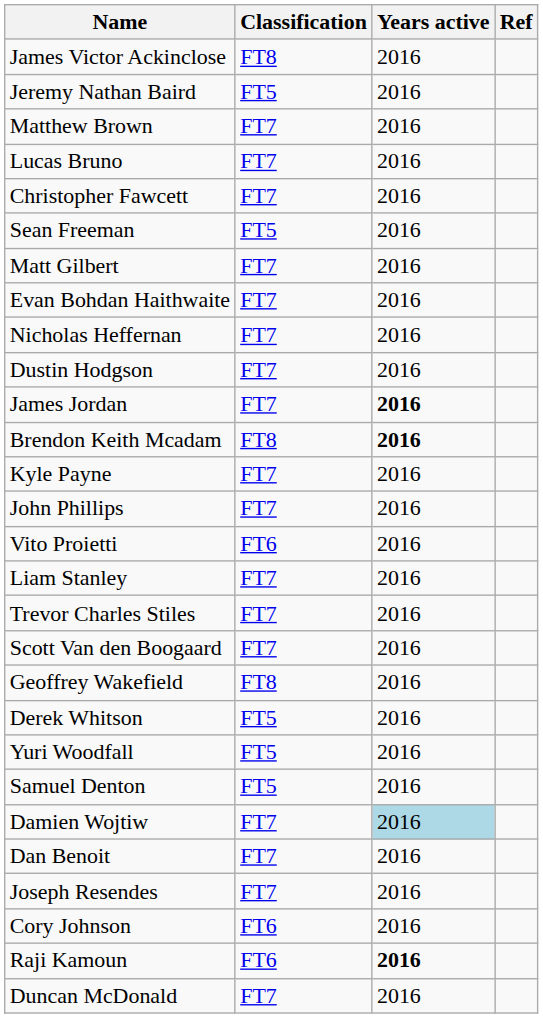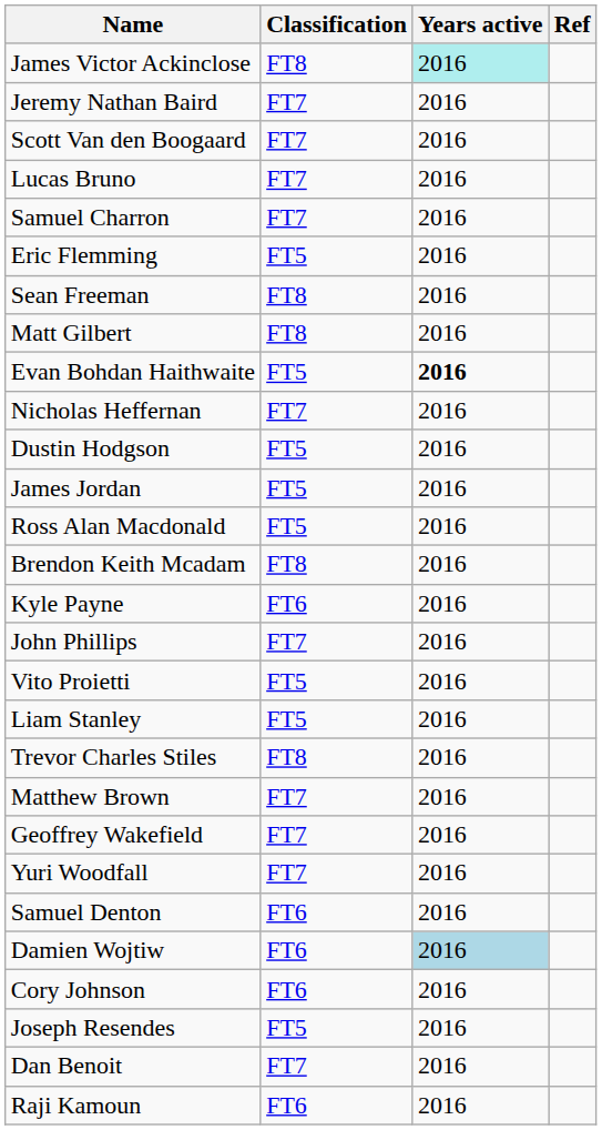 <table class="wikitable sortable">
 <tr>
 <th>Name</th>
 <th>Classification</th>
 <th>Years active</th>
 <th>Ref</th>
 </tr>
 <tr>
 <td>James Victor Ackinclose</td>
 <td><a href='#'>FT8</a></td>
+<td style="background: paleturquoise;">2016</td>
+<td></td>
+</tr>
+<tr --->
+<td>Jeremy Nathan Baird</td>
+<td><a href='#'>FT7</a></td>
 <td>2016</td>
 <td></td>
 </tr>
 <tr --->
-<td>Jeremy Nathan Baird</td>
-<td><a href='#'>FT5</a></td>
-<td>2016</td>
-<td></td>
-</tr>
-<tr --->
-<td>Matthew Brown</td>
+<td>Scott Van den Boogaard</td>
 <td><a href='#'>FT7</a></td>
 <td>2016</td>
 <td></td>
 </tr>
 <tr --->
 <td>Lucas Bruno</td>
 <td><a href='#'>FT7</a></td>
 <td>2016</td>
 <td></td>
 </tr>
 <tr --->
-<td>Christopher Fawcett</td>
+<td>Samuel Charron</td>
 <td><a href='#'>FT7</a></td>
 <td>2016</td>
 <td></td>
 </tr>
 <tr --->
-<td>Sean Freeman</td>
+<td>Eric Flemming</td>
 <td><a href='#'>FT5</a></td>
 <td>2016</td>
 <td></td>
 </tr>
 <tr --->
+<td>Sean Freeman</td>
+<td><a href='#'>FT8</a></td>
+<td>2016</td>
+<td></td>
+</tr>
+<tr --->
 <td>Matt Gilbert</td>
-<td><a href='#'>FT7</a></td>
+<td><a href='#'>FT8</a></td>
 <td>2016</td>
 <td></td>
 </tr>
 <tr --->
 <td>Evan Bohdan Haithwaite</td>
-<td><a href='#'>FT7</a></td>
-<td>2016</td>
+<td><a href='#'>FT5</a></td>
+<td><strong>2016</strong></td>
 <td></td>
 </tr>
 <tr --->
 <td>Nicholas Heffernan</td>
 <td><a href='#'>FT7</a></td>
 <td>2016</td>
 <td></td>
 </tr>
 <tr --->
 <td>Dustin Hodgson</td>
-<td><a href='#'>FT7</a></td>
+<td><a href='#'>FT5</a></td>
 <td>2016</td>
 <td></td>
 </tr>
 <tr --->
 <td>James Jordan</td>
-<td><a href='#'>FT7</a></td>
-<td><strong>2016</strong></td>
+<td><a href='#'>FT5</a></td>
+<td>2016</td>
+<td></td>
+</tr>
+<tr --->
+<td>Ross Alan Macdonald</td>
+<td><a href='#'>FT5</a></td>
+<td>2016</td>
 <td></td>
 </tr>
 <tr --->
 <td>Brendon Keith Mcadam</td>
 <td><a href='#'>FT8</a></td>
-<td><strong>2016</strong></td>
+<td>2016</td>
 <td></td>
 </tr>
 <tr --->
 <td>Kyle Payne</td>
-<td><a href='#'>FT7</a></td>
+<td><a href='#'>FT6</a></td>
 <td>2016</td>
 <td></td>
 </tr>
 <tr --->
 <td>John Phillips</td>
 <td><a href='#'>FT7</a></td>
 <td>2016</td>
 <td></td>
 </tr>
 <tr --->
 <td>Vito Proietti</td>
-<td><a href='#'>FT6</a></td>
+<td><a href='#'>FT5</a></td>
 <td>2016</td>
 <td></td>
 </tr>
 <tr --->
 <td>Liam Stanley</td>
-<td><a href='#'>FT7</a></td>
+<td><a href='#'>FT5</a></td>
 <td>2016</td>
 <td></td>
 </tr>
 <tr --->
 <td>Trevor Charles Stiles</td>
-<td><a href='#'>FT7</a></td>
+<td><a href='#'>FT8</a></td>
 <td>2016</td>
 <td></td>
 </tr>
 <tr --->
-<td>Scott Van den Boogaard</td>
+<td>Matthew Brown</td>
 <td><a href='#'>FT7</a></td>
 <td>2016</td>
 <td></td>
 </tr>
 <tr --->
 <td>Geoffrey Wakefield</td>
-<td><a href='#'>FT8</a></td>
-<td>2016</td>
-<td></td>
-</tr>
-<tr --->
-<td>Derek Whitson</td>
-<td><a href='#'>FT5</a></td>
+<td><a href='#'>FT7</a></td>
 <td>2016</td>
 <td></td>
 </tr>
 <tr --->
 <td>Yuri Woodfall</td>
-<td><a href='#'>FT5</a></td>
+<td><a href='#'>FT7</a></td>
 <td>2016</td>
 <td></td>
 </tr>
 <tr --->
 <td>Samuel Denton</td>
-<td><a href='#'>FT5</a></td>
+<td><a href='#'>FT6</a></td>
 <td>2016</td>
 <td></td>
 </tr>
 <tr --->
 <td>Damien Wojtiw</td>
-<td><a href='#'>FT7</a></td>
+<td><a href='#'>FT6</a></td>
 <td style="background: lightblue;">2016</td>
+<td></td>
+</tr>
+<tr --->
+<td>Cory Johnson</td>
+<td><a href='#'>FT6</a></td>
+<td>2016</td>
+<td></td>
+</tr>
+<tr --->
+<td>Joseph Resendes</td>
+<td><a href='#'>FT5</a></td>
+<td>2016</td>
 <td></td>
 </tr>
 <tr --->
 <td>Dan Benoit</td>
 <td><a href='#'>FT7</a></td>
 <td>2016</td>
 <td></td>
 </tr>
 <tr --->
-<td>Joseph Resendes</td>
-<td><a href='#'>FT7</a></td>
-<td>2016</td>
-<td></td>
-</tr>
-<tr --->
-<td>Cory Johnson</td>
+<td>Raji Kamoun</td>
 <td><a href='#'>FT6</a></td>
 <td>2016</td>
 <td></td>
 </tr>
-<tr --->
-<td>Raji Kamoun</td>
-<td><a href='#'>FT6</a></td>
-<td><strong>2016</strong></td>
-<td></td>
-</tr>
-<tr --->
-<td>Duncan McDonald</td>
-<td><a href='#'>FT7</a></td>
-<td>2016</td>
-<td></td>
-</tr>
 </table>
